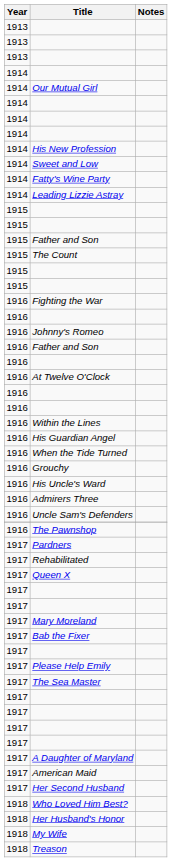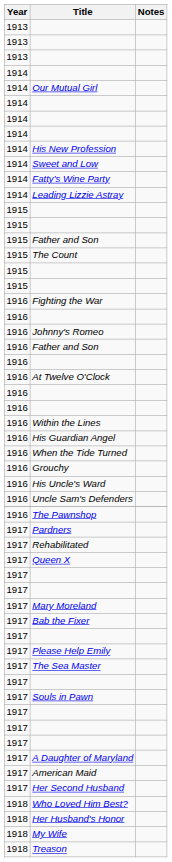 <table class="wikitable sortable">
 <tr>
 <th>Year</th>
 <th>Title</th>
 <th class="unsortable">Notes</th>
 </tr>
 <tr>
 <td>1913</td>
 <td><em></em></td>
 <td></td>
 </tr>
 <tr>
 <td>1913</td>
 <td><em></em></td>
 <td></td>
 </tr>
 <tr>
 <td>1913</td>
 <td><em></em></td>
 <td></td>
 </tr>
 <tr>
 <td>1914</td>
 <td><em></em></td>
 <td></td>
 </tr>
 <tr>
 <td>1914</td>
 <td><em><a href='#'>Our Mutual Girl</a></em></td>
 <td></td>
 </tr>
 <tr>
 <td>1914</td>
 <td><em></em></td>
 <td></td>
 </tr>
 <tr>
 <td>1914</td>
 <td><em></em></td>
 <td></td>
 </tr>
 <tr>
 <td>1914</td>
 <td><em></em></td>
 <td></td>
 </tr>
 <tr>
 <td>1914</td>
 <td><em><a href='#'>His New Profession</a></em></td>
 <td></td>
 </tr>
 <tr>
 <td>1914</td>
 <td><em><a href='#'>Sweet and Low</a></em></td>
 <td></td>
 </tr>
 <tr>
 <td>1914</td>
 <td><em><a href='#'>Fatty's Wine Party</a></em></td>
 <td></td>
 </tr>
 <tr>
 <td>1914</td>
 <td><em><a href='#'>Leading Lizzie Astray</a></em></td>
 <td></td>
 </tr>
 <tr>
 <td>1915</td>
 <td><em></em></td>
 <td></td>
 </tr>
 <tr>
 <td>1915</td>
 <td><em></em></td>
 <td></td>
 </tr>
 <tr>
 <td>1915</td>
 <td><em>Father and Son</em></td>
 <td></td>
 </tr>
 <tr>
 <td>1915</td>
 <td><em>The Count</em></td>
 <td></td>
 </tr>
 <tr>
 <td>1915</td>
 <td><em></em></td>
 <td></td>
 </tr>
 <tr>
 <td>1915</td>
 <td><em></em></td>
 <td></td>
 </tr>
 <tr>
 <td>1916</td>
 <td><em>Fighting the War</em></td>
 <td></td>
 </tr>
 <tr>
 <td>1916</td>
 <td><em></em></td>
 <td></td>
 </tr>
 <tr>
 <td>1916</td>
 <td><em>Johnny's Romeo</em></td>
 <td></td>
 </tr>
 <tr>
 <td>1916</td>
 <td><em>Father and Son</em></td>
 <td></td>
 </tr>
 <tr>
 <td>1916</td>
 <td><em></em></td>
 <td></td>
 </tr>
 <tr>
 <td>1916</td>
 <td><em>At Twelve O'Clock</em></td>
 <td></td>
 </tr>
 <tr>
 <td>1916</td>
 <td><em></em></td>
 <td></td>
 </tr>
 <tr>
 <td>1916</td>
 <td><em></em></td>
 <td></td>
 </tr>
 <tr>
 <td>1916</td>
 <td><em>Within the Lines</em></td>
 <td></td>
 </tr>
 <tr>
 <td>1916</td>
 <td><em>His Guardian Angel</em></td>
 <td></td>
 </tr>
 <tr>
 <td>1916</td>
 <td><em>When the Tide Turned</em></td>
 <td></td>
 </tr>
 <tr>
 <td>1916</td>
 <td><em>Grouchy</em></td>
 <td></td>
 </tr>
 <tr>
 <td>1916</td>
 <td><em>His Uncle's Ward</em></td>
 <td></td>
 </tr>
 <tr>
 <td>1916</td>
-<td><em>Admirers Three</em></td>
-<td></td>
-</tr>
-<tr>
-<td>1916</td>
 <td><em>Uncle Sam's Defenders</em></td>
 <td></td>
 </tr>
 <tr>
 </tr>
 <tr>
 <td>1916</td>
 <td><em><a href='#'>The Pawnshop</a></em></td>
 <td></td>
 </tr>
 <tr>
 <td>1917</td>
 <td><em><a href='#'>Pardners</a></em></td>
 <td></td>
 </tr>
 <tr>
 <td>1917</td>
 <td><em>Rehabilitated</em></td>
 <td></td>
 </tr>
 <tr>
 <td>1917</td>
 <td><em><a href='#'>Queen X</a></em></td>
 <td></td>
 </tr>
 <tr>
 <td>1917</td>
 <td><em></em></td>
 <td></td>
 </tr>
 <tr>
 <td>1917</td>
 <td><em></em></td>
 <td></td>
 </tr>
 <tr>
 <td>1917</td>
 <td><em><a href='#'>Mary Moreland</a></em></td>
 <td></td>
 </tr>
 <tr>
 <td>1917</td>
 <td><em><a href='#'>Bab the Fixer</a></em></td>
 <td></td>
 </tr>
 <tr>
 <td>1917</td>
 <td><em></em></td>
 <td></td>
 </tr>
 <tr>
 <td>1917</td>
 <td><em><a href='#'>Please Help Emily</a></em></td>
 <td></td>
 </tr>
 <tr>
 <td>1917</td>
 <td><em><a href='#'>The Sea Master</a></em></td>
 <td></td>
 </tr>
 <tr>
 <td>1917</td>
 <td><em></em></td>
 <td></td>
 </tr>
 <tr>
 <td>1917</td>
+<td><em><a href='#'>Souls in Pawn</a></em></td>
+<td></td>
+</tr>
+<tr>
+<td>1917</td>
 <td><em></em></td>
 <td></td>
 </tr>
 <tr>
 <td>1917</td>
 <td><em></em></td>
 <td></td>
 </tr>
 <tr>
 <td>1917</td>
 <td><em></em></td>
 <td></td>
 </tr>
 <tr>
 <td>1917</td>
 <td><em><a href='#'>A Daughter of Maryland</a></em></td>
 <td></td>
 </tr>
 <tr>
 <td>1917</td>
 <td><em>American Maid</em></td>
 <td></td>
 </tr>
 <tr>
 <td>1917</td>
 <td><em><a href='#'>Her Second Husband</a></em></td>
 <td></td>
 </tr>
 <tr>
 <td>1918</td>
 <td><em><a href='#'>Who Loved Him Best?</a></em></td>
 <td></td>
 </tr>
 <tr>
 <td>1918</td>
 <td><em><a href='#'>Her Husband's Honor</a></em></td>
 <td></td>
 </tr>
 <tr>
 <td>1918</td>
 <td><em><a href='#'>My Wife</a></em></td>
 <td></td>
 </tr>
 <tr>
 <td>1918</td>
 <td><em><a href='#'>Treason</a></em></td>
 <td></td>
 </tr>
 </table>
